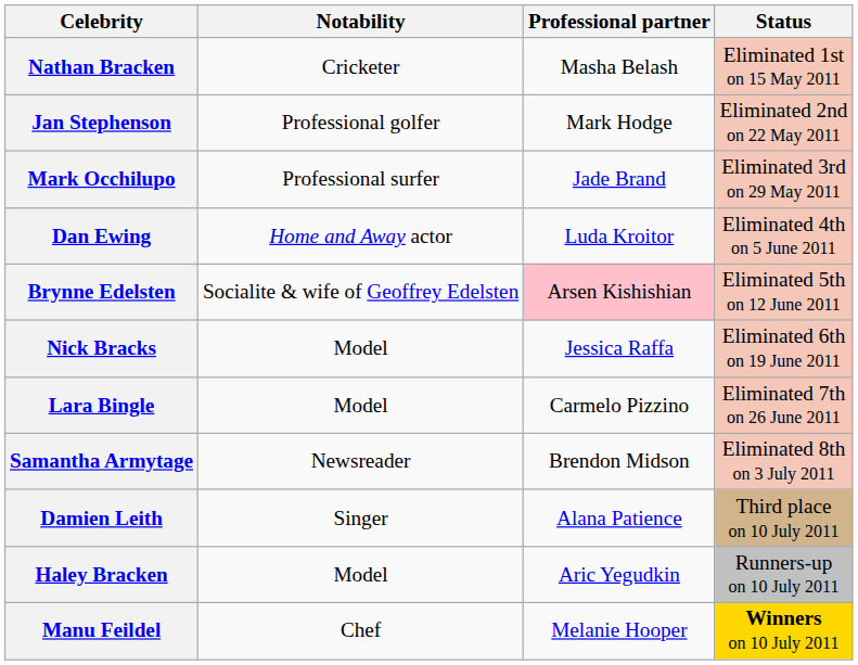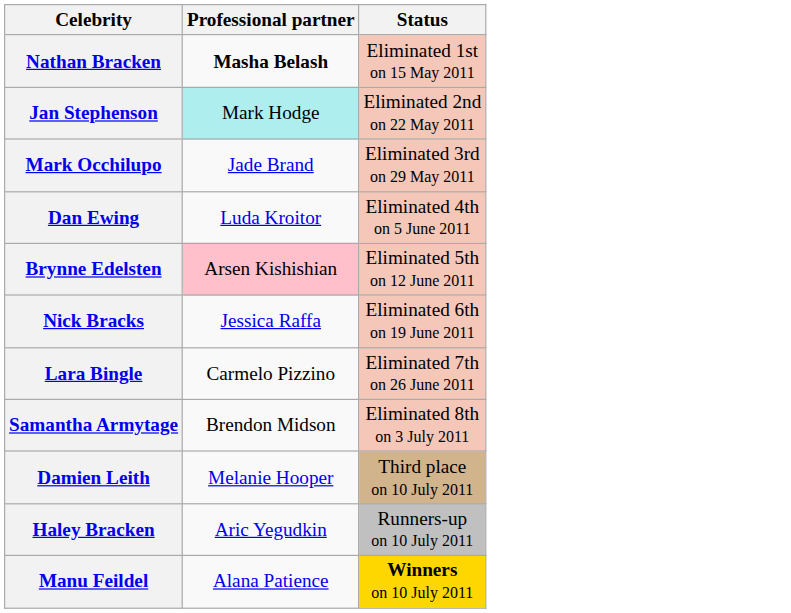 <table class="wikitable sortable" style="text-align:center;">
 <tr>
 <th scope="col">Celebrity</th>
-<th scope="col" class="unsortable">Notability</th>
 <th scope="col">Professional partner</th>
 <th scope="col">Status</th>
 </tr>
 <tr>
 <th scope="row"><a href='#'>Nathan Bracken</a></th>
-<td>Cricketer</td>
-<td>Masha Belash</td>
+<td><strong>Masha Belash</strong></td>
 <td bgcolor="f4c7b8">Eliminated 1st<br><small>on 15 May 2011</small></td>
 </tr>
 <tr>
 <th scope="row"><a href='#'>Jan Stephenson</a></th>
-<td>Professional golfer</td>
-<td>Mark Hodge</td>
+<td style="background: paleturquoise;">Mark Hodge</td>
 <td bgcolor="f4c7b8">Eliminated 2nd<br><small>on 22 May 2011</small></td>
 </tr>
 <tr>
 <th scope="row"><a href='#'>Mark Occhilupo</a></th>
-<td>Professional surfer</td>
 <td><a href='#'>Jade Brand</a></td>
 <td bgcolor="f4c7b8">Eliminated 3rd<br><small>on 29 May 2011</small></td>
 </tr>
 <tr>
 <th scope="row"><a href='#'>Dan Ewing</a></th>
-<td><em><a href='#'>Home and Away</a></em> actor</td>
 <td><a href='#'>Luda Kroitor</a></td>
 <td bgcolor="f4c7b8">Eliminated 4th<br><small>on 5 June 2011</small></td>
 </tr>
 <tr>
 <th scope="row"><a href='#'>Brynne Edelsten</a></th>
-<td>Socialite & wife of <a href='#'>Geoffrey Edelsten</a></td>
 <td style="background: pink;">Arsen Kishishian</td>
 <td bgcolor="f4c7b8">Eliminated 5th<br><small>on 12 June 2011</small></td>
 </tr>
 <tr>
 <th scope="row"><a href='#'>Nick Bracks</a></th>
-<td>Model</td>
 <td><a href='#'>Jessica Raffa</a></td>
 <td bgcolor="f4c7b8">Eliminated 6th<br><small>on 19 June 2011</small></td>
 </tr>
 <tr>
 <th scope="row"><a href='#'>Lara Bingle</a></th>
-<td>Model</td>
 <td>Carmelo Pizzino</td>
 <td bgcolor="f4c7b8">Eliminated 7th<br><small>on 26 June 2011</small></td>
 </tr>
 <tr>
 <th scope="row"><a href='#'>Samantha Armytage</a></th>
-<td>Newsreader</td>
 <td>Brendon Midson</td>
 <td bgcolor="f4c7b8">Eliminated 8th<br><small>on 3 July 2011</small></td>
 </tr>
 <tr>
 <th scope="row"><a href='#'>Damien Leith</a></th>
-<td>Singer</td>
-<td><a href='#'>Alana Patience</a></td>
+<td><a href='#'>Melanie Hooper</a></td>
 <td bgcolor="tan">Third place<br><small>on 10 July 2011</small></td>
 </tr>
 <tr>
 <th scope="row"><a href='#'>Haley Bracken</a></th>
-<td>Model</td>
 <td><a href='#'>Aric Yegudkin</a></td>
 <td bgcolor="silver">Runners-up<br><small>on 10 July 2011</small></td>
 </tr>
 <tr>
 <th scope="row"><a href='#'>Manu Feildel</a></th>
-<td>Chef</td>
-<td><a href='#'>Melanie Hooper</a></td>
+<td><a href='#'>Alana Patience</a></td>
 <td bgcolor="gold"><strong>Winners</strong><br><small>on 10 July 2011</small></td>
 </tr>
 </table>
